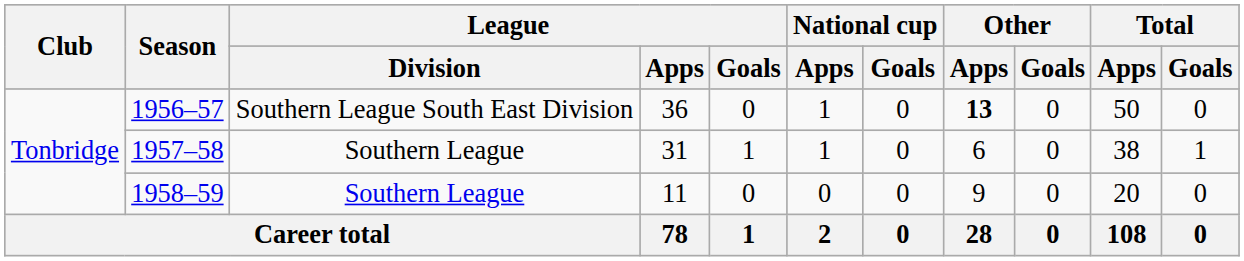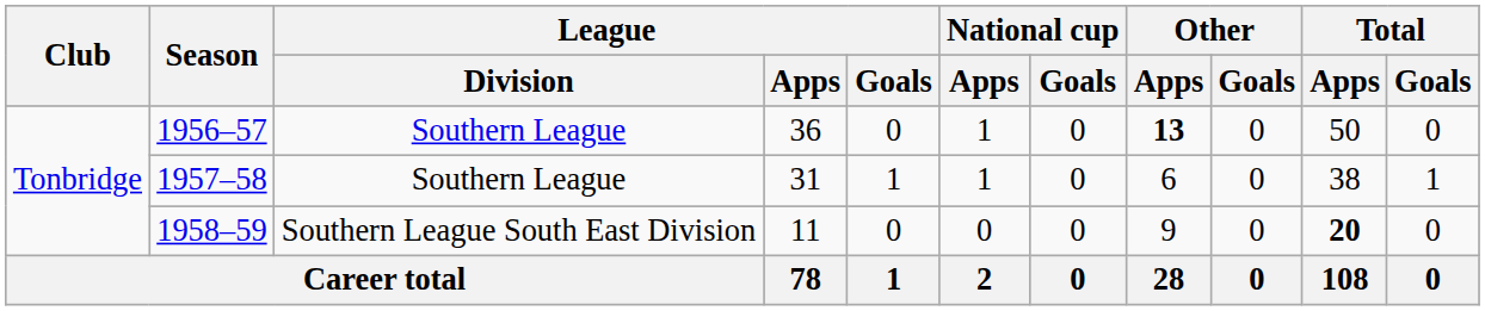 <table class="wikitable" style="text-align:center">
 <tr>
 <th rowspan="2">Club</th>
 <th rowspan="2">Season</th>
 <th colspan="3">League</th>
 <th colspan="2">National cup</th>
 <th colspan="2">Other</th>
 <th colspan="2">Total</th>
 </tr>
 <tr>
 <th>Division</th>
 <th>Apps</th>
 <th>Goals</th>
 <th>Apps</th>
 <th>Goals</th>
 <th>Apps</th>
 <th>Goals</th>
 <th>Apps</th>
 <th>Goals</th>
 </tr>
 <tr>
 <td rowspan="3"><a href='#'>Tonbridge</a></td>
 <td><a href='#'>1956–57</a></td>
-<td>Southern League South East Division</td>
+<td><a href='#'>Southern League</a></td>
 <td>36</td>
 <td>0</td>
 <td>1</td>
 <td>0</td>
 <td><strong>13</strong></td>
 <td>0</td>
 <td>50</td>
 <td>0</td>
 </tr>
 <tr>
 <td><a href='#'>1957–58</a></td>
 <td>Southern League</td>
 <td>31</td>
 <td>1</td>
 <td>1</td>
 <td>0</td>
 <td>6</td>
 <td>0</td>
 <td>38</td>
 <td>1</td>
 </tr>
 <tr>
 <td><a href='#'>1958–59</a></td>
-<td><a href='#'>Southern League</a></td>
+<td>Southern League South East Division</td>
 <td>11</td>
 <td>0</td>
 <td>0</td>
 <td>0</td>
 <td>9</td>
 <td>0</td>
-<td>20</td>
+<td><strong>20</strong></td>
 <td>0</td>
 </tr>
 <tr>
 <th colspan="3">Career total</th>
 <th>78</th>
 <th>1</th>
 <th>2</th>
 <th>0</th>
 <th>28</th>
 <th>0</th>
 <th>108</th>
 <th>0</th>
 </tr>
 </table>
